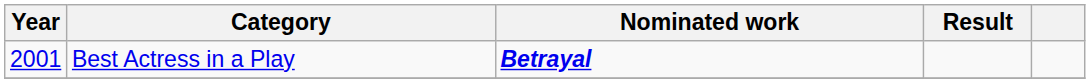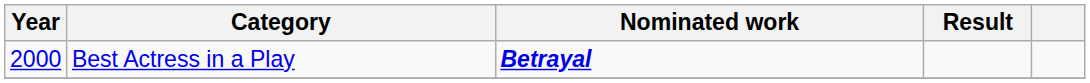 <table class="wikitable" style="width:85%;">
 <tr>
 <th width=5%>Year</th>
 <th style="width:40%;">Category</th>
 <th style="width:40%;">Nominated work</th>
 <th style="width:10%;">Result</th>
 <th width=5%></th>
 </tr>
 <tr>
-<td><a href='#'>2001</a></td>
+<td><a href='#'>2000</a></td>
 <td><a href='#'>Best Actress in a Play</a></td>
 <td><strong><em><a href='#'>Betrayal</a></em></strong></td>
 <td></td>
 <td></td>
 </tr>
 <tr>
 </tr>
 </table>
